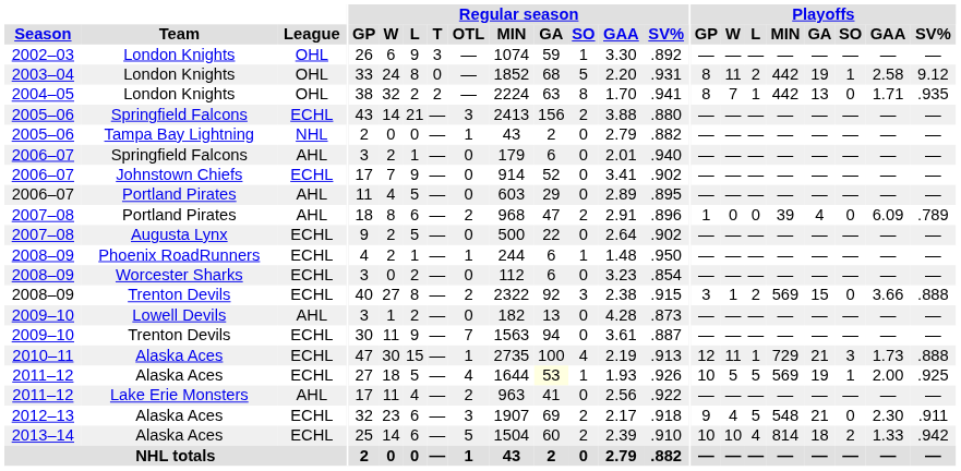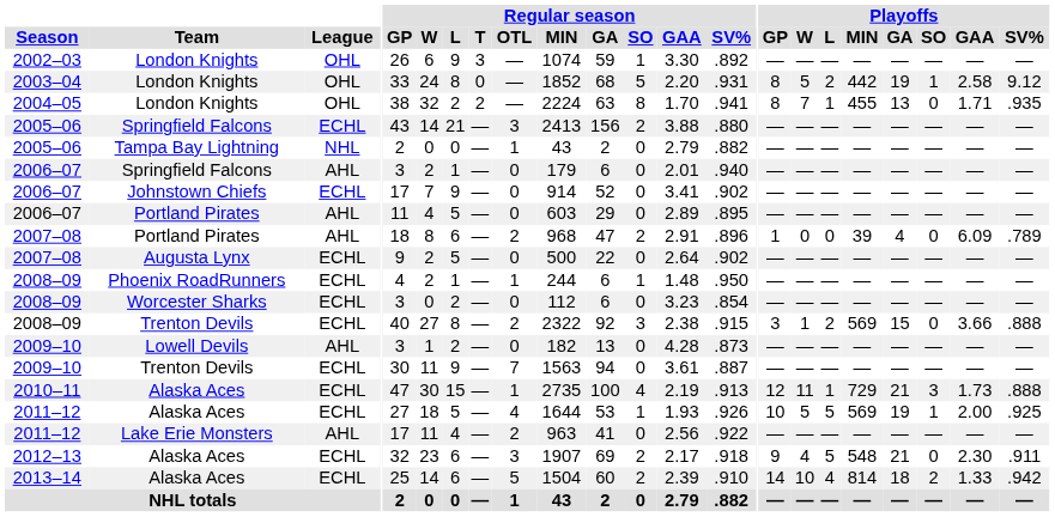 <table border="0" cellpadding="1" cellspacing="0" style="width:75%; text-align:center;">
 <tr bgcolor="#e0e0e0">
 <th colspan="3" bgcolor="#ffffff"></th>
 <th rowspan="99" bgcolor="#ffffff"></th>
 <th colspan="10" bgcolor="#e0e0e0"><a href='#'>Regular season</a></th>
 <th rowspan="99" bgcolor="#ffffff"></th>
 <th colspan="8" bgcolor="#e0e0e0"><a href='#'>Playoffs</a></th>
 </tr>
 <tr bgcolor="#e0e0e0">
 <th><a href='#'>Season</a></th>
 <th>Team</th>
 <th>League</th>
 <th>GP</th>
 <th>W</th>
 <th>L</th>
 <th>T</th>
 <th>OTL</th>
 <th>MIN</th>
 <th>GA</th>
 <th><a href='#'>SO</a></th>
 <th><a href='#'>GAA</a></th>
 <th><a href='#'>SV%</a></th>
 <th>GP</th>
 <th>W</th>
 <th>L</th>
 <th>MIN</th>
 <th>GA</th>
 <th>SO</th>
 <th>GAA</th>
 <th>SV%</th>
 </tr>
 <tr>
 <td><a href='#'>2002–03</a></td>
 <td><a href='#'>London Knights</a></td>
 <td><a href='#'>OHL</a></td>
 <td>26</td>
 <td>6</td>
 <td>9</td>
 <td>3</td>
 <td>—</td>
 <td>1074</td>
 <td>59</td>
 <td>1</td>
 <td>3.30</td>
 <td>.892</td>
 <td>—</td>
 <td>—</td>
 <td>—</td>
 <td>—</td>
 <td>—</td>
 <td>—</td>
 <td>—</td>
 <td>—</td>
 </tr>
 <tr bgcolor="#f0f0f0">
 <td><a href='#'>2003–04</a></td>
 <td>London Knights</td>
 <td>OHL</td>
 <td>33</td>
 <td>24</td>
 <td>8</td>
 <td>0</td>
 <td>—</td>
 <td>1852</td>
 <td>68</td>
 <td>5</td>
 <td>2.20</td>
 <td>.931</td>
 <td>8</td>
-<td>11</td>
+<td>5</td>
 <td>2</td>
 <td>442</td>
 <td>19</td>
 <td>1</td>
 <td>2.58</td>
 <td>9.12</td>
 </tr>
 <tr>
 <td><a href='#'>2004–05</a></td>
 <td>London Knights</td>
 <td>OHL</td>
 <td>38</td>
 <td>32</td>
 <td>2</td>
 <td>2</td>
 <td>—</td>
 <td>2224</td>
 <td>63</td>
 <td>8</td>
 <td>1.70</td>
 <td>.941</td>
 <td>8</td>
 <td>7</td>
 <td>1</td>
-<td>442</td>
+<td>455</td>
 <td>13</td>
 <td>0</td>
 <td>1.71</td>
 <td>.935</td>
 </tr>
 <tr bgcolor="#f0f0f0">
 <td><a href='#'>2005–06</a></td>
 <td><a href='#'>Springfield Falcons</a></td>
 <td><a href='#'>ECHL</a></td>
 <td>43</td>
 <td>14</td>
 <td>21</td>
 <td>—</td>
 <td>3</td>
 <td>2413</td>
 <td>156</td>
 <td>2</td>
 <td>3.88</td>
 <td>.880</td>
 <td>—</td>
 <td>—</td>
 <td>—</td>
 <td>—</td>
 <td>—</td>
 <td>—</td>
 <td>—</td>
 <td>—</td>
 </tr>
 <tr>
 <td><a href='#'>2005–06</a></td>
 <td><a href='#'>Tampa Bay Lightning</a></td>
 <td><a href='#'>NHL</a></td>
 <td>2</td>
 <td>0</td>
 <td>0</td>
 <td>—</td>
 <td>1</td>
 <td>43</td>
 <td>2</td>
 <td>0</td>
 <td>2.79</td>
 <td>.882</td>
 <td>—</td>
 <td>—</td>
 <td>—</td>
 <td>—</td>
 <td>—</td>
 <td>—</td>
 <td>—</td>
 <td>—</td>
 </tr>
 <tr bgcolor="#f0f0f0">
 <td><a href='#'>2006–07</a></td>
 <td>Springfield Falcons</td>
 <td>AHL</td>
 <td>3</td>
 <td>2</td>
 <td>1</td>
 <td>—</td>
 <td>0</td>
 <td>179</td>
 <td>6</td>
 <td>0</td>
 <td>2.01</td>
 <td>.940</td>
 <td>—</td>
 <td>—</td>
 <td>—</td>
 <td>—</td>
 <td>—</td>
 <td>—</td>
 <td>—</td>
 <td>—</td>
 </tr>
 <tr>
 <td><a href='#'>2006–07</a></td>
 <td><a href='#'>Johnstown Chiefs</a></td>
 <td><a href='#'>ECHL</a></td>
 <td>17</td>
 <td>7</td>
 <td>9</td>
 <td>—</td>
 <td>0</td>
 <td>914</td>
 <td>52</td>
 <td>0</td>
 <td>3.41</td>
 <td>.902</td>
 <td>—</td>
 <td>—</td>
 <td>—</td>
 <td>—</td>
 <td>—</td>
 <td>—</td>
 <td>—</td>
 <td>—</td>
 </tr>
 <tr bgcolor="#f0f0f0">
 <td>2006–07</td>
 <td><a href='#'>Portland Pirates</a></td>
 <td>AHL</td>
 <td>11</td>
 <td>4</td>
 <td>5</td>
 <td>—</td>
 <td>0</td>
 <td>603</td>
 <td>29</td>
 <td>0</td>
 <td>2.89</td>
 <td>.895</td>
 <td>—</td>
 <td>—</td>
 <td>—</td>
 <td>—</td>
 <td>—</td>
 <td>—</td>
 <td>—</td>
 <td>—</td>
 </tr>
 <tr>
 <td><a href='#'>2007–08</a></td>
 <td>Portland Pirates</td>
 <td>AHL</td>
 <td>18</td>
 <td>8</td>
 <td>6</td>
 <td>—</td>
 <td>2</td>
 <td>968</td>
 <td>47</td>
 <td>2</td>
 <td>2.91</td>
 <td>.896</td>
 <td>1</td>
 <td>0</td>
 <td>0</td>
 <td>39</td>
 <td>4</td>
 <td>0</td>
 <td>6.09</td>
 <td>.789</td>
 </tr>
 <tr bgcolor="#f0f0f0">
 <td><a href='#'>2007–08</a></td>
 <td><a href='#'>Augusta Lynx</a></td>
 <td>ECHL</td>
 <td>9</td>
 <td>2</td>
 <td>5</td>
 <td>—</td>
 <td>0</td>
 <td>500</td>
 <td>22</td>
 <td>0</td>
 <td>2.64</td>
 <td>.902</td>
 <td>—</td>
 <td>—</td>
 <td>—</td>
 <td>—</td>
 <td>—</td>
 <td>—</td>
 <td>—</td>
 <td>—</td>
 </tr>
 <tr>
 <td><a href='#'>2008–09</a></td>
 <td><a href='#'>Phoenix RoadRunners</a></td>
 <td>ECHL</td>
 <td>4</td>
 <td>2</td>
 <td>1</td>
 <td>—</td>
 <td>1</td>
 <td>244</td>
 <td>6</td>
 <td>1</td>
 <td>1.48</td>
 <td>.950</td>
 <td>—</td>
 <td>—</td>
 <td>—</td>
 <td>—</td>
 <td>—</td>
 <td>—</td>
 <td>—</td>
 <td>—</td>
 </tr>
 <tr bgcolor="#f0f0f0">
 <td><a href='#'>2008–09</a></td>
 <td><a href='#'>Worcester Sharks</a></td>
 <td>ECHL</td>
 <td>3</td>
 <td>0</td>
 <td>2</td>
 <td>—</td>
 <td>0</td>
 <td>112</td>
 <td>6</td>
 <td>0</td>
 <td>3.23</td>
 <td>.854</td>
 <td>—</td>
 <td>—</td>
 <td>—</td>
 <td>—</td>
 <td>—</td>
 <td>—</td>
 <td>—</td>
 <td>—</td>
 </tr>
 <tr>
 <td>2008–09</td>
 <td><a href='#'>Trenton Devils</a></td>
 <td>ECHL</td>
 <td>40</td>
 <td>27</td>
 <td>8</td>
 <td>—</td>
 <td>2</td>
 <td>2322</td>
 <td>92</td>
 <td>3</td>
 <td>2.38</td>
 <td>.915</td>
 <td>3</td>
 <td>1</td>
 <td>2</td>
 <td>569</td>
 <td>15</td>
 <td>0</td>
 <td>3.66</td>
 <td>.888</td>
 </tr>
 <tr bgcolor="#f0f0f0">
 <td><a href='#'>2009–10</a></td>
 <td><a href='#'>Lowell Devils</a></td>
 <td>AHL</td>
 <td>3</td>
 <td>1</td>
 <td>2</td>
 <td>—</td>
 <td>0</td>
 <td>182</td>
 <td>13</td>
 <td>0</td>
 <td>4.28</td>
 <td>.873</td>
 <td>—</td>
 <td>—</td>
 <td>—</td>
 <td>—</td>
 <td>—</td>
 <td>—</td>
 <td>—</td>
 <td>—</td>
 </tr>
 <tr>
 <td><a href='#'>2009–10</a></td>
 <td>Trenton Devils</td>
 <td>ECHL</td>
 <td>30</td>
 <td>11</td>
 <td>9</td>
 <td>—</td>
 <td>7</td>
 <td>1563</td>
 <td>94</td>
 <td>0</td>
 <td>3.61</td>
 <td>.887</td>
 <td>—</td>
 <td>—</td>
 <td>—</td>
 <td>—</td>
 <td>—</td>
 <td>—</td>
 <td>—</td>
 <td>—</td>
 </tr>
 <tr bgcolor="#f0f0f0">
 <td><a href='#'>2010–11</a></td>
 <td><a href='#'>Alaska Aces</a></td>
 <td>ECHL</td>
 <td>47</td>
 <td>30</td>
 <td>15</td>
 <td>—</td>
 <td>1</td>
 <td>2735</td>
 <td>100</td>
 <td>4</td>
 <td>2.19</td>
 <td>.913</td>
 <td>12</td>
 <td>11</td>
 <td>1</td>
 <td>729</td>
 <td>21</td>
 <td>3</td>
 <td>1.73</td>
 <td>.888</td>
 </tr>
 <tr>
 <td><a href='#'>2011–12</a></td>
 <td>Alaska Aces</td>
 <td>ECHL</td>
 <td>27</td>
 <td>18</td>
 <td>5</td>
 <td>—</td>
 <td>4</td>
 <td>1644</td>
-<td style="background: lightyellow;">53</td>
+<td>53</td>
 <td>1</td>
 <td>1.93</td>
 <td>.926</td>
 <td>10</td>
 <td>5</td>
 <td>5</td>
 <td>569</td>
 <td>19</td>
 <td>1</td>
 <td>2.00</td>
 <td>.925</td>
 </tr>
 <tr bgcolor="#f0f0f0">
 <td><a href='#'>2011–12</a></td>
 <td><a href='#'>Lake Erie Monsters</a></td>
 <td>AHL</td>
 <td>17</td>
 <td>11</td>
 <td>4</td>
 <td>—</td>
 <td>2</td>
 <td>963</td>
 <td>41</td>
 <td>0</td>
 <td>2.56</td>
 <td>.922</td>
 <td>—</td>
 <td>—</td>
 <td>—</td>
 <td>—</td>
 <td>—</td>
 <td>—</td>
 <td>—</td>
 <td>—</td>
 </tr>
 <tr>
 <td><a href='#'>2012–13</a></td>
 <td>Alaska Aces</td>
 <td>ECHL</td>
 <td>32</td>
 <td>23</td>
 <td>6</td>
 <td>—</td>
 <td>3</td>
 <td>1907</td>
 <td>69</td>
 <td>2</td>
 <td>2.17</td>
 <td>.918</td>
 <td>9</td>
 <td>4</td>
 <td>5</td>
 <td>548</td>
 <td>21</td>
 <td>0</td>
 <td>2.30</td>
 <td>.911</td>
 </tr>
 <tr bgcolor="#f0f0f0">
 <td><a href='#'>2013–14</a></td>
 <td>Alaska Aces</td>
 <td>ECHL</td>
 <td>25</td>
 <td>14</td>
 <td>6</td>
 <td>—</td>
 <td>5</td>
 <td>1504</td>
 <td>60</td>
 <td>2</td>
 <td>2.39</td>
 <td>.910</td>
-<td>10</td>
+<td>14</td>
 <td>10</td>
 <td>4</td>
 <td>814</td>
 <td>18</td>
 <td>2</td>
 <td>1.33</td>
 <td>.942</td>
 </tr>
 <tr bgcolor="#e0e0e0">
 <th colspan=3>NHL totals</th>
 <th>2</th>
 <th>0</th>
 <th>0</th>
 <th>—</th>
 <th>1</th>
 <th>43</th>
 <th>2</th>
 <th>0</th>
 <th>2.79</th>
 <th>.882</th>
 <th>—</th>
 <th>—</th>
 <th>—</th>
 <th>—</th>
 <th>—</th>
 <th>—</th>
 <th>—</th>
 <th>—</th>
 </tr>
 </table>
